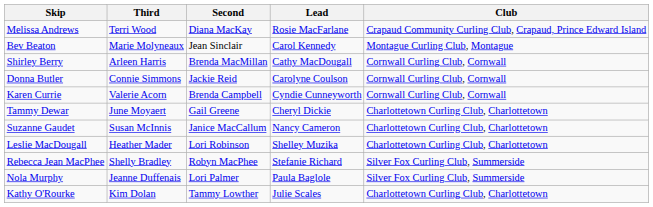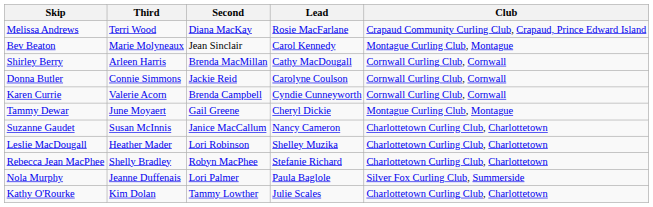 <table class="wikitable">
 <tr>
 <th>Skip</th>
 <th>Third</th>
 <th>Second</th>
 <th>Lead</th>
 <th>Club</th>
 </tr>
 <tr>
 <td><a href='#'>Melissa Andrews</a></td>
 <td><a href='#'>Terri Wood</a></td>
 <td><a href='#'>Diana MacKay</a></td>
 <td><a href='#'>Rosie MacFarlane</a></td>
 <td><a href='#'>Crapaud Community Curling Club</a>, <a href='#'>Crapaud, Prince Edward Island</a></td>
 </tr>
 <tr>
 <td><a href='#'>Bev Beaton</a></td>
 <td><a href='#'>Marie Molyneaux</a></td>
 <td>Jean Sinclair</td>
 <td><a href='#'>Carol Kennedy</a></td>
 <td><a href='#'>Montague Curling Club</a>, <a href='#'>Montague</a></td>
 </tr>
 <tr>
 <td><a href='#'>Shirley Berry</a></td>
 <td><a href='#'>Arleen Harris</a></td>
 <td><a href='#'>Brenda MacMillan</a></td>
 <td><a href='#'>Cathy MacDougall</a></td>
 <td><a href='#'>Cornwall Curling Club</a>, <a href='#'>Cornwall</a></td>
 </tr>
 <tr>
 <td><a href='#'>Donna Butler</a></td>
 <td><a href='#'>Connie Simmons</a></td>
 <td><a href='#'>Jackie Reid</a></td>
 <td><a href='#'>Carolyne Coulson</a></td>
 <td><a href='#'>Cornwall Curling Club</a>, <a href='#'>Cornwall</a></td>
 </tr>
 <tr>
 <td><a href='#'>Karen Currie</a></td>
 <td><a href='#'>Valerie Acorn</a></td>
 <td><a href='#'>Brenda Campbell</a></td>
 <td><a href='#'>Cyndie Cunneyworth</a></td>
 <td><a href='#'>Cornwall Curling Club</a>, <a href='#'>Cornwall</a></td>
 </tr>
 <tr>
 <td><a href='#'>Tammy Dewar</a></td>
 <td><a href='#'>June Moyaert</a></td>
 <td><a href='#'>Gail Greene</a></td>
 <td><a href='#'>Cheryl Dickie</a></td>
-<td><a href='#'>Charlottetown Curling Club</a>, <a href='#'>Charlottetown</a></td>
+<td><a href='#'>Montague Curling Club</a>, <a href='#'>Montague</a></td>
 </tr>
 <tr>
 <td><a href='#'>Suzanne Gaudet</a></td>
 <td><a href='#'>Susan McInnis</a></td>
 <td><a href='#'>Janice MacCallum</a></td>
 <td><a href='#'>Nancy Cameron</a></td>
 <td><a href='#'>Charlottetown Curling Club</a>, <a href='#'>Charlottetown</a></td>
 </tr>
 <tr>
 <td><a href='#'>Leslie MacDougall</a></td>
 <td><a href='#'>Heather Mader</a></td>
 <td><a href='#'>Lori Robinson</a></td>
 <td><a href='#'>Shelley Muzika</a></td>
 <td><a href='#'>Charlottetown Curling Club</a>, <a href='#'>Charlottetown</a></td>
 </tr>
 <tr>
 <td><a href='#'>Rebecca Jean MacPhee</a></td>
 <td><a href='#'>Shelly Bradley</a></td>
 <td><a href='#'>Robyn MacPhee</a></td>
 <td><a href='#'>Stefanie Richard</a></td>
-<td><a href='#'>Silver Fox Curling Club</a>, <a href='#'>Summerside</a></td>
+<td><a href='#'>Charlottetown Curling Club</a>, <a href='#'>Charlottetown</a></td>
 </tr>
 <tr>
 <td><a href='#'>Nola Murphy</a></td>
 <td><a href='#'>Jeanne Duffenais</a></td>
 <td><a href='#'>Lori Palmer</a></td>
 <td><a href='#'>Paula Baglole</a></td>
 <td><a href='#'>Silver Fox Curling Club</a>, <a href='#'>Summerside</a></td>
 </tr>
 <tr>
 <td><a href='#'>Kathy O'Rourke</a></td>
 <td><a href='#'>Kim Dolan</a></td>
 <td><a href='#'>Tammy Lowther</a></td>
 <td><a href='#'>Julie Scales</a></td>
 <td><a href='#'>Charlottetown Curling Club</a>, <a href='#'>Charlottetown</a></td>
 </tr>
 </table>
